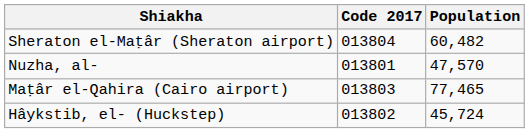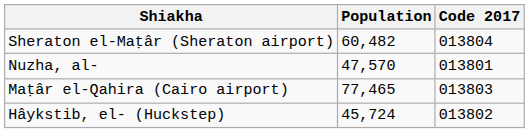 <table class="wikitable">
 <tr>
 <th colspan="1" rowspan="1">Shiakha</th>
+<th colspan="1" rowspan="1">Population</th>
 <th colspan="1" rowspan="1">Code 2017</th>
-<th colspan="1" rowspan="1">Population</th>
 </tr>
 <tr>
 <td>Sheraton el-Maṭâr (Sheraton airport)</td>
+<td>60,482</td>
 <td>013804</td>
-<td>60,482</td>
 </tr>
 <tr>
 <td>Nuzha, al-</td>
+<td>47,570</td>
 <td>013801</td>
-<td>47,570</td>
 </tr>
 <tr>
 <td>Maṭâr el-Qahira (Cairo airport)</td>
+<td>77,465</td>
 <td>013803</td>
-<td>77,465</td>
 </tr>
 <tr>
 <td>Hâykstib, el- (Huckstep)</td>
+<td>45,724</td>
 <td>013802</td>
-<td>45,724</td>
 </tr>
 </table>
